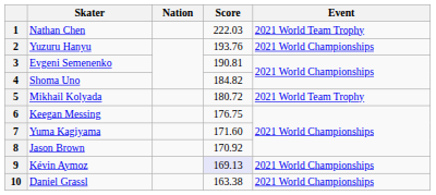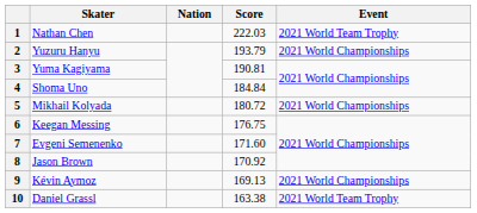 <table class="wikitable sortable" style="text-align:left; width:72.5%">
 <tr>
 <th scope="col"></th>
 <th scope="col">Skater</th>
 <th scope="col">Nation</th>
 <th scope="col">Score</th>
 <th scope="col">Event</th>
 </tr>
 <tr>
 <th scope="row">1</th>
 <td><a href='#'>Nathan Chen</a></td>
 <td></td>
 <td style="text-align:center;">222.03</td>
 <td><a href='#'>2021 World Team Trophy</a></td>
 </tr>
 <tr>
 <th scope="row">2</th>
 <td><a href='#'>Yuzuru Hanyu</a></td>
 <td rowspan="3"></td>
-<td style="text-align:center;">193.76</td>
+<td style="text-align:center;">193.79</td>
 <td><a href='#'>2021 World Championships</a></td>
 </tr>
 <tr>
 <th scope="row">3</th>
-<td><a href='#'>Evgeni Semenenko</a></td>
+<td><a href='#'>Yuma Kagiyama</a></td>
 <td style="text-align:center;">190.81</td>
 <td rowspan="2"><a href='#'>2021 World Championships</a></td>
 </tr>
 <tr>
 <th scope="row">4</th>
 <td><a href='#'>Shoma Uno</a></td>
-<td style="text-align:center;">184.82</td>
+<td style="text-align:center;">184.84</td>
 </tr>
 <tr>
 <th scope="row">5</th>
 <td><a href='#'>Mikhail Kolyada</a></td>
 <td></td>
 <td style="text-align:center;">180.72</td>
-<td><a href='#'>2021 World Team Trophy</a></td>
+<td><a href='#'>2021 World Championships</a></td>
 </tr>
 <tr>
 <th scope="row">6</th>
 <td><a href='#'>Keegan Messing</a></td>
 <td></td>
 <td style="text-align:center;">176.75</td>
 <td rowspan="3"><a href='#'>2021 World Championships</a></td>
 </tr>
 <tr>
 <th scope="row">7</th>
-<td><a href='#'>Yuma Kagiyama</a></td>
+<td><a href='#'>Evgeni Semenenko</a></td>
 <td></td>
 <td style="text-align:center;">171.60</td>
 </tr>
 <tr>
 <th scope="row">8</th>
 <td><a href='#'>Jason Brown</a></td>
 <td></td>
 <td style="text-align:center;">170.92</td>
 </tr>
 <tr>
 <th scope="row">9</th>
 <td><a href='#'>Kévin Aymoz</a></td>
 <td></td>
-<td style="background: lavender; text-align:center;">169.13</td>
+<td style="text-align:center;">169.13</td>
 <td><a href='#'>2021 World Championships</a></td>
 </tr>
 <tr>
 <th scope="row">10</th>
 <td><a href='#'>Daniel Grassl</a></td>
 <td></td>
 <td style="text-align:center;">163.38</td>
-<td><a href='#'>2021 World Championships</a></td>
+<td><a href='#'>2021 World Team Trophy</a></td>
 </tr>
 </table>
